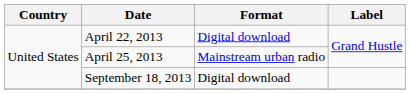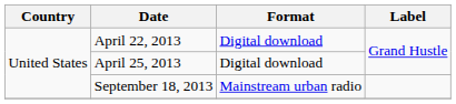 <table class="wikitable plainrowheaders">
 <tr>
 <th scope="col">Country</th>
 <th scope="col">Date</th>
 <th scope="col">Format</th>
 <th scope="col">Label</th>
 </tr>
 <tr>
 <td rowspan="3">United States</td>
 <td rowspan="1">April 22, 2013</td>
 <td><a href='#'>Digital download</a></td>
 <td rowspan="2"><a href='#'>Grand Hustle</a></td>
 </tr>
 <tr>
 <td>April 25, 2013</td>
-<td><a href='#'>Mainstream urban</a> radio</td>
+<td>Digital download</td>
 </tr>
 <tr>
 <td rowspan="1">September 18, 2013</td>
-<td>Digital download</td>
+<td><a href='#'>Mainstream urban</a> radio</td>
 <td rowspan="1"></td>
 </tr>
 <tr>
 </tr>
 </table>
